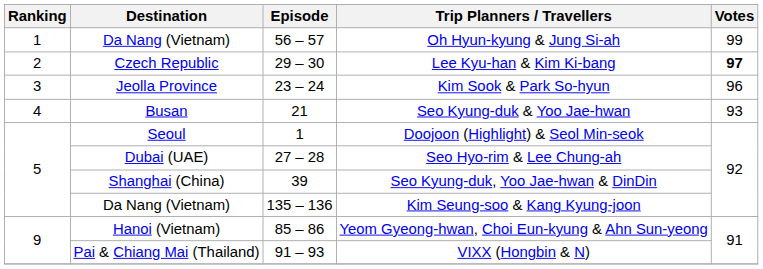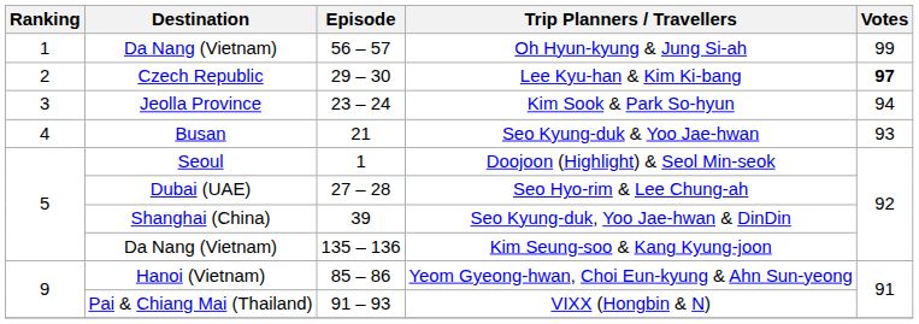 <table class=wikitable style=text-align:center;background:#ffffff>
 <tr>
 <th>Ranking</th>
 <th>Destination</th>
 <th>Episode</th>
 <th>Trip Planners / Travellers</th>
 <th>Votes</th>
 </tr>
 <tr>
 <td>1</td>
 <td><a href='#'>Da Nang</a> (Vietnam)</td>
 <td>56 – 57</td>
 <td><a href='#'>Oh Hyun-kyung</a> & <a href='#'>Jung Si-ah</a></td>
 <td>99</td>
 </tr>
 <tr>
 <td>2</td>
 <td><a href='#'>Czech Republic</a></td>
 <td>29 – 30</td>
 <td><a href='#'>Lee Kyu-han</a> & <a href='#'>Kim Ki-bang</a></td>
 <td><strong>97</strong></td>
 </tr>
 <tr>
 <td>3</td>
 <td><a href='#'>Jeolla Province</a></td>
 <td>23 – 24</td>
 <td><a href='#'>Kim Sook</a> & <a href='#'>Park So-hyun</a></td>
-<td>96</td>
+<td>94</td>
 </tr>
 <tr>
 <td>4</td>
 <td><a href='#'>Busan</a></td>
 <td>21</td>
 <td><a href='#'>Seo Kyung-duk</a> & <a href='#'>Yoo Jae-hwan</a></td>
 <td>93</td>
 </tr>
 <tr>
 <td rowspan=4>5</td>
 <td><a href='#'>Seoul</a></td>
 <td>1</td>
 <td><a href='#'>Doojoon</a> (<a href='#'>Highlight</a>) & <a href='#'>Seol Min-seok</a></td>
 <td rowspan=4>92</td>
 </tr>
 <tr>
 <td><a href='#'>Dubai</a> (UAE)</td>
 <td>27 – 28</td>
 <td><a href='#'>Seo Hyo-rim</a> & <a href='#'>Lee Chung-ah</a></td>
 </tr>
 <tr>
 <td><a href='#'>Shanghai</a> (China)</td>
 <td>39</td>
 <td><a href='#'>Seo Kyung-duk</a>, <a href='#'>Yoo Jae-hwan</a> & <a href='#'>DinDin</a></td>
 </tr>
 <tr>
 <td>Da Nang (Vietnam)</td>
 <td>135 – 136</td>
 <td><a href='#'>Kim Seung-soo</a> & <a href='#'>Kang Kyung-joon</a></td>
 </tr>
 <tr>
 <td rowspan=2>9</td>
 <td><a href='#'>Hanoi</a> (Vietnam)</td>
 <td>85 – 86</td>
 <td><a href='#'>Yeom Gyeong-hwan</a>, <a href='#'>Choi Eun-kyung</a> & <a href='#'>Ahn Sun-yeong</a></td>
 <td rowspan=2>91</td>
 </tr>
 <tr>
 <td><a href='#'>Pai</a> & <a href='#'>Chiang Mai</a> (Thailand)</td>
 <td>91 – 93</td>
 <td><a href='#'>VIXX</a> (<a href='#'>Hongbin</a> & <a href='#'>N</a>)</td>
 </tr>
 <tr>
 </tr>
 </table>
